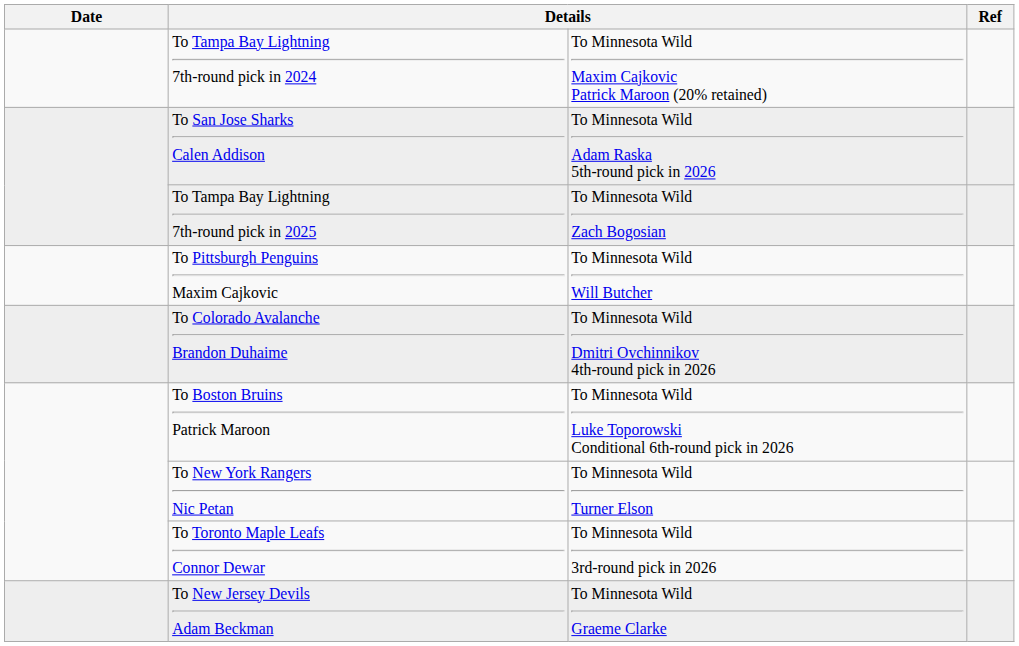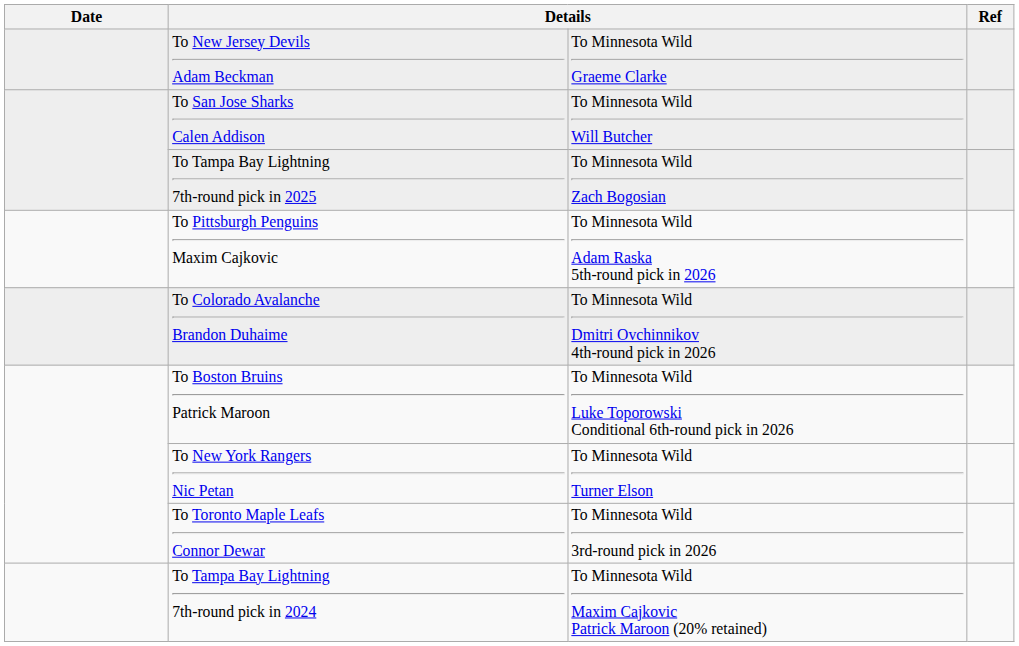 <table class="wikitable">
 <tr>
 <th style="width: 10em;">Date</th>
 <th colspan=2>Details</th>
 <th style="width: 2.5em;">Ref</th>
 </tr>
-<tr>
+<tr bgcolor=eeeeee>
 <td></td>
-<td style="width: 25em;" valign="top">To <a href='#'>Tampa Bay Lightning</a><hr>7th-round pick in <a href='#'>2024</a></td>
-<td style="width: 25em;" valign="top">To Minnesota Wild<hr><a href='#'>Maxim Cajkovic</a><br><a href='#'>Patrick Maroon</a> (20% retained)</td>
+<td style="width: 25em;" valign="top">To <a href='#'>New Jersey Devils</a><hr><a href='#'>Adam Beckman</a></td>
+<td style="width: 25em;" valign="top">To Minnesota Wild<hr><a href='#'>Graeme Clarke</a></td>
 <td></td>
 </tr>
 <tr bgcolor=eeeeee>
 <td rowspan=2></td>
 <td style="width: 25em;" valign="top">To <a href='#'>San Jose Sharks</a><hr><a href='#'>Calen Addison</a></td>
-<td style="width: 25em;" valign="top">To Minnesota Wild<hr><a href='#'>Adam Raska</a><br>5th-round pick in <a href='#'>2026</a></td>
+<td style="width: 25em;" valign="top">To Minnesota Wild<hr><a href='#'>Will Butcher</a></td>
 <td></td>
 </tr>
 <tr bgcolor=eeeeee>
 <td style="width: 25em;" valign="top">To Tampa Bay Lightning<hr>7th-round pick in <a href='#'>2025</a></td>
 <td style="width: 25em;" valign="top">To Minnesota Wild<hr><a href='#'>Zach Bogosian</a></td>
 <td></td>
 </tr>
 <tr>
 <td></td>
 <td style="width: 25em;" valign="top">To <a href='#'>Pittsburgh Penguins</a><hr>Maxim Cajkovic</td>
-<td style="width: 25em;" valign="top">To Minnesota Wild<hr><a href='#'>Will Butcher</a></td>
+<td style="width: 25em;" valign="top">To Minnesota Wild<hr><a href='#'>Adam Raska</a><br>5th-round pick in <a href='#'>2026</a></td>
 <td></td>
 </tr>
 <tr bgcolor=eeeeee>
 <td></td>
 <td style="width: 25em;" valign="top">To <a href='#'>Colorado Avalanche</a><hr><a href='#'>Brandon Duhaime</a></td>
 <td style="width: 25em;" valign="top">To Minnesota Wild<hr><a href='#'>Dmitri Ovchinnikov</a><br>4th-round pick in 2026</td>
 <td></td>
 </tr>
 <tr>
 <td rowspan="3"></td>
 <td style="width: 25em;" valign="top">To <a href='#'>Boston Bruins</a><hr>Patrick Maroon</td>
 <td style="width: 25em;" valign="top">To Minnesota Wild<hr><a href='#'>Luke Toporowski</a><br>Conditional 6th-round pick in 2026</td>
 <td></td>
 </tr>
 <tr>
 <td style="width: 25em;" valign="top">To <a href='#'>New York Rangers</a><hr><a href='#'>Nic Petan</a></td>
 <td style="width: 25em;" valign="top">To Minnesota Wild<hr><a href='#'>Turner Elson</a></td>
 <td></td>
 </tr>
 <tr>
 <td style="width: 25em;" valign="top">To <a href='#'>Toronto Maple Leafs</a><hr><a href='#'>Connor Dewar</a></td>
 <td style="width: 25em;" valign="top">To Minnesota Wild<hr>3rd-round pick in 2026</td>
 <td></td>
 </tr>
-<tr bgcolor=eeeeee>
+<tr>
 <td></td>
-<td style="width: 25em;" valign="top">To <a href='#'>New Jersey Devils</a><hr><a href='#'>Adam Beckman</a></td>
-<td style="width: 25em;" valign="top">To Minnesota Wild<hr><a href='#'>Graeme Clarke</a></td>
+<td style="width: 25em;" valign="top">To <a href='#'>Tampa Bay Lightning</a><hr>7th-round pick in <a href='#'>2024</a></td>
+<td style="width: 25em;" valign="top">To Minnesota Wild<hr><a href='#'>Maxim Cajkovic</a><br><a href='#'>Patrick Maroon</a> (20% retained)</td>
 <td></td>
 </tr>
 </table>
